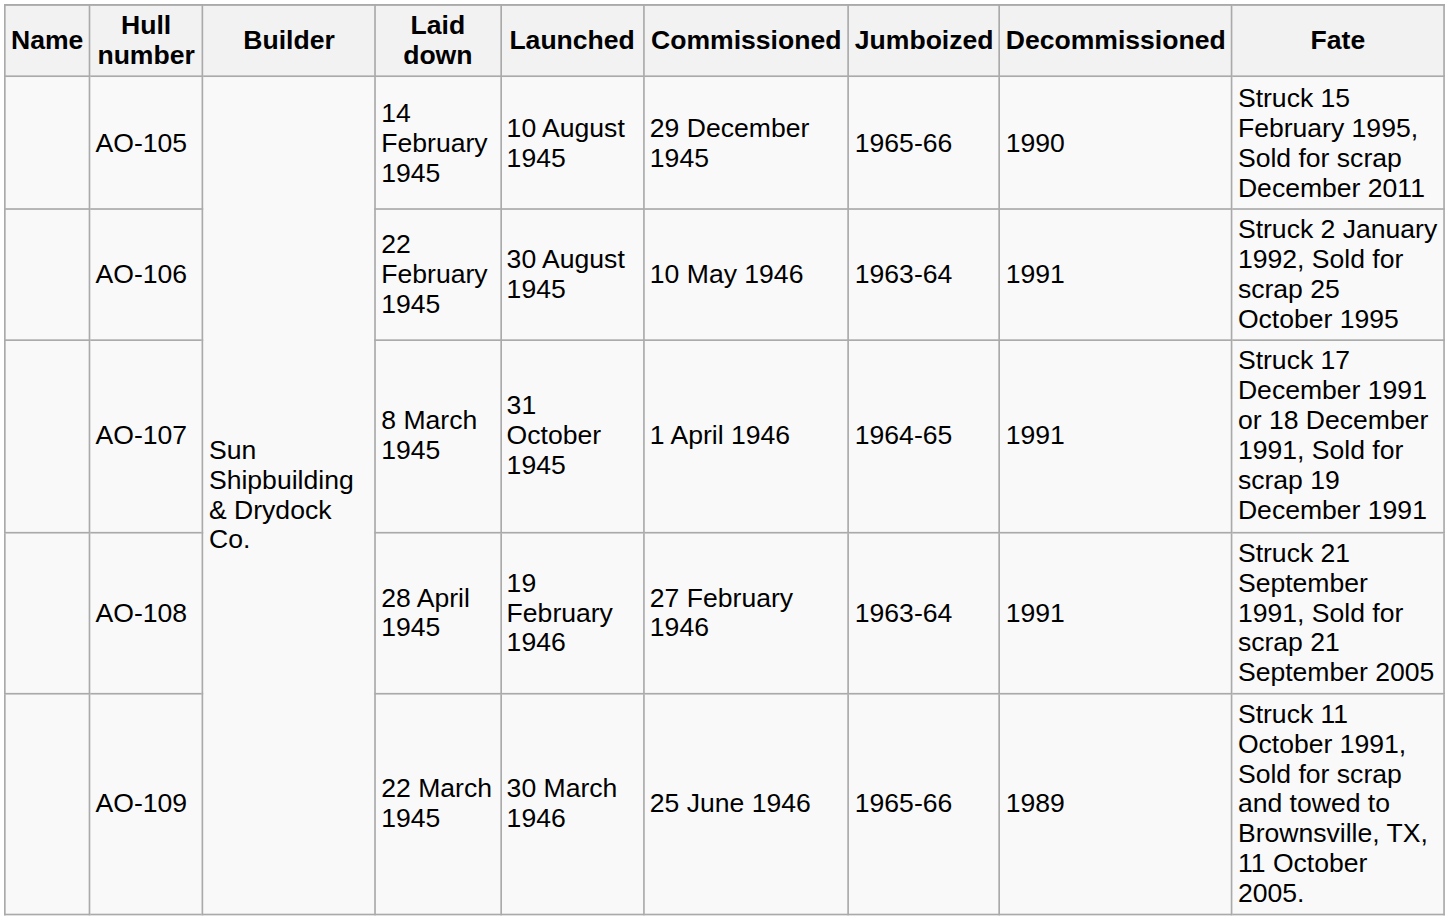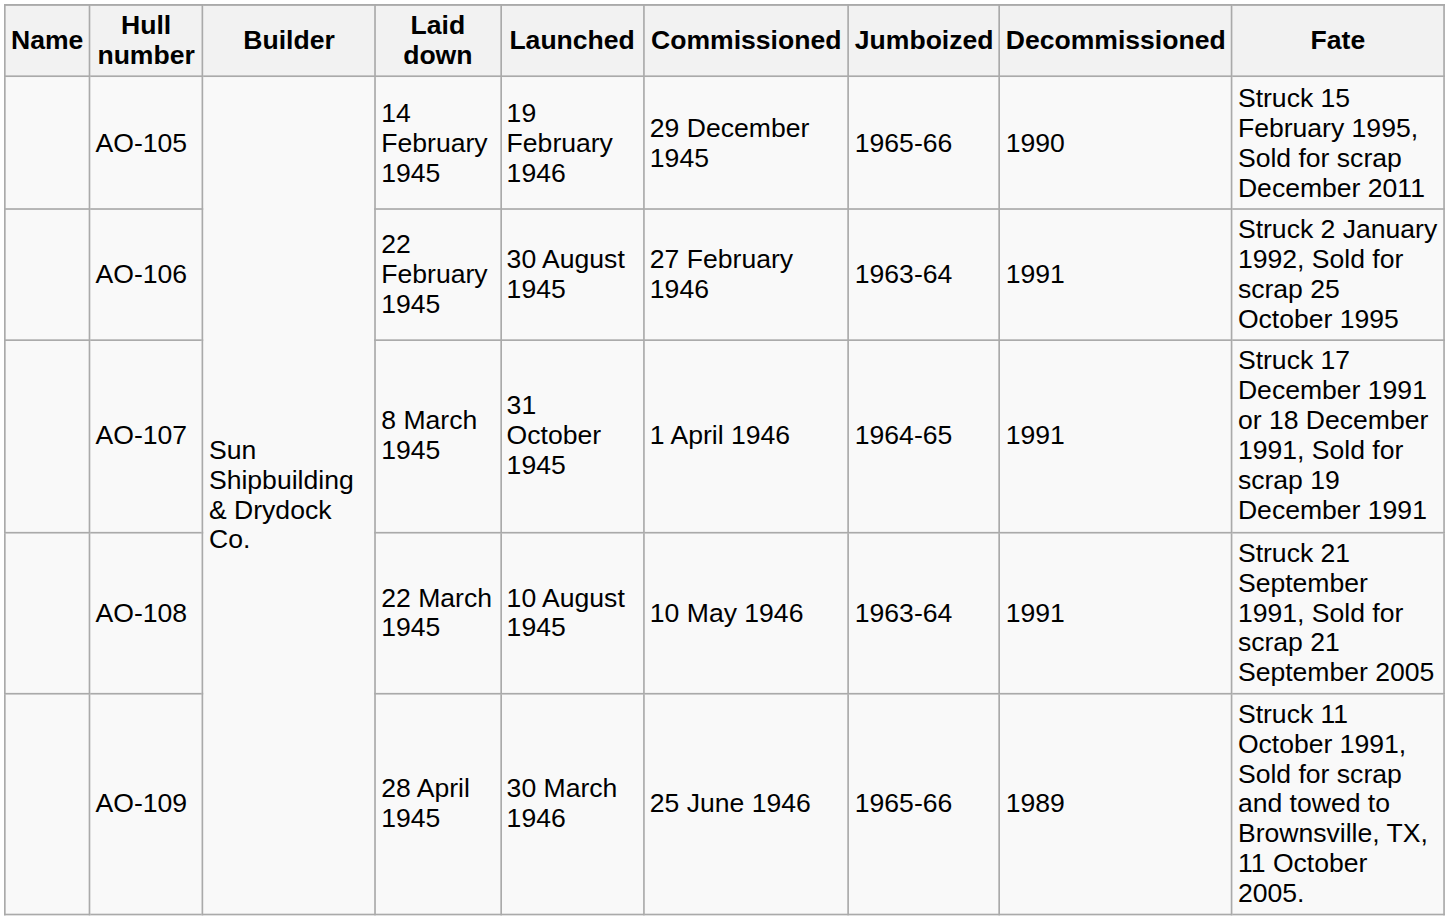 <table class="sortable wikitable">
 <tr>
 </tr>
 <tr>
 <th>Name</th>
 <th>Hull number</th>
 <th>Builder</th>
 <th>Laid down</th>
 <th>Launched</th>
 <th>Commissioned</th>
 <th>Jumboized</th>
 <th>Decommissioned</th>
 <th>Fate</th>
 </tr>
 <tr>
 <td></td>
 <td>AO-105</td>
 <td rowspan=5>Sun Shipbuilding & Drydock Co.</td>
 <td>14 February 1945</td>
-<td>10 August 1945</td>
+<td>19 February 1946</td>
 <td>29 December 1945</td>
 <td>1965-66</td>
 <td>1990</td>
 <td>Struck 15 February 1995, Sold for scrap December 2011</td>
 </tr>
 <tr>
 <td></td>
 <td>AO-106</td>
 <td>22 February 1945</td>
 <td>30 August 1945</td>
-<td>10 May 1946</td>
+<td>27 February 1946</td>
 <td>1963-64</td>
 <td>1991</td>
 <td>Struck 2 January 1992, Sold for scrap 25 October 1995</td>
 </tr>
 <tr>
 <td></td>
 <td>AO-107</td>
 <td>8 March 1945</td>
 <td>31 October 1945</td>
 <td>1 April 1946</td>
 <td>1964-65</td>
 <td>1991</td>
 <td>Struck 17 December 1991 or 18 December 1991, Sold for scrap 19 December 1991</td>
 </tr>
 <tr>
 <td></td>
 <td>AO-108</td>
-<td>28 April 1945</td>
-<td>19 February 1946</td>
-<td>27 February 1946</td>
+<td>22 March 1945</td>
+<td>10 August 1945</td>
+<td>10 May 1946</td>
 <td>1963-64</td>
 <td>1991</td>
 <td>Struck 21 September 1991, Sold for scrap 21 September 2005</td>
 </tr>
 <tr>
 <td></td>
 <td>AO-109</td>
-<td>22 March 1945</td>
+<td>28 April 1945</td>
 <td>30 March 1946</td>
 <td>25 June 1946</td>
 <td>1965-66</td>
 <td>1989</td>
 <td>Struck 11 October 1991, Sold for scrap and towed to Brownsville, TX, 11 October 2005.</td>
 </tr>
 </table>
